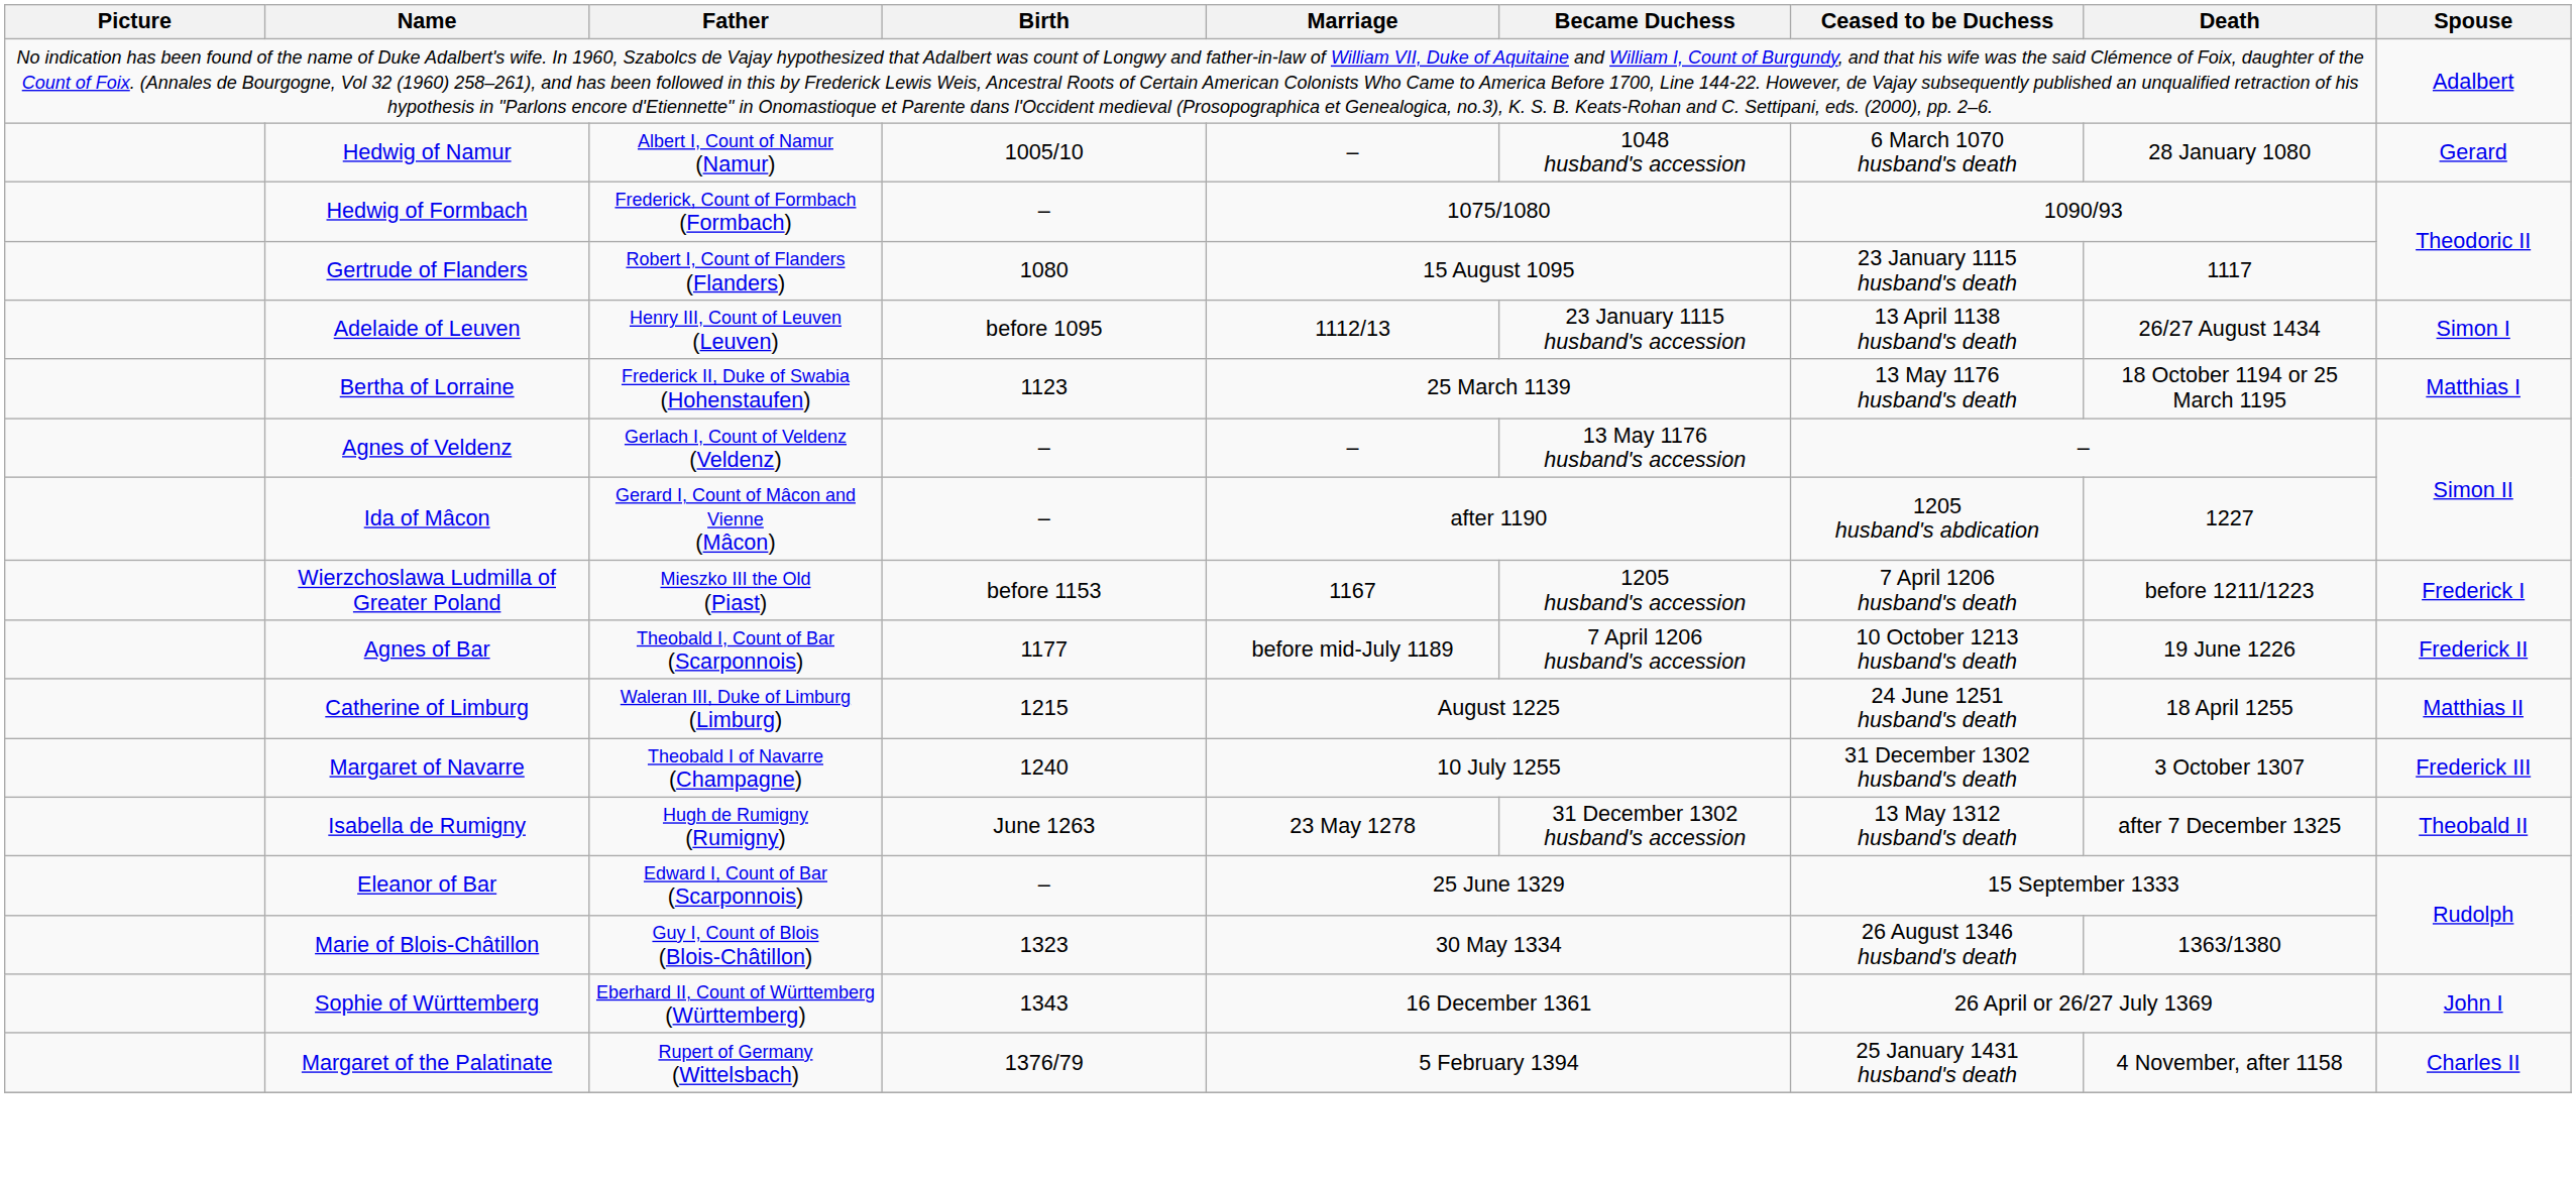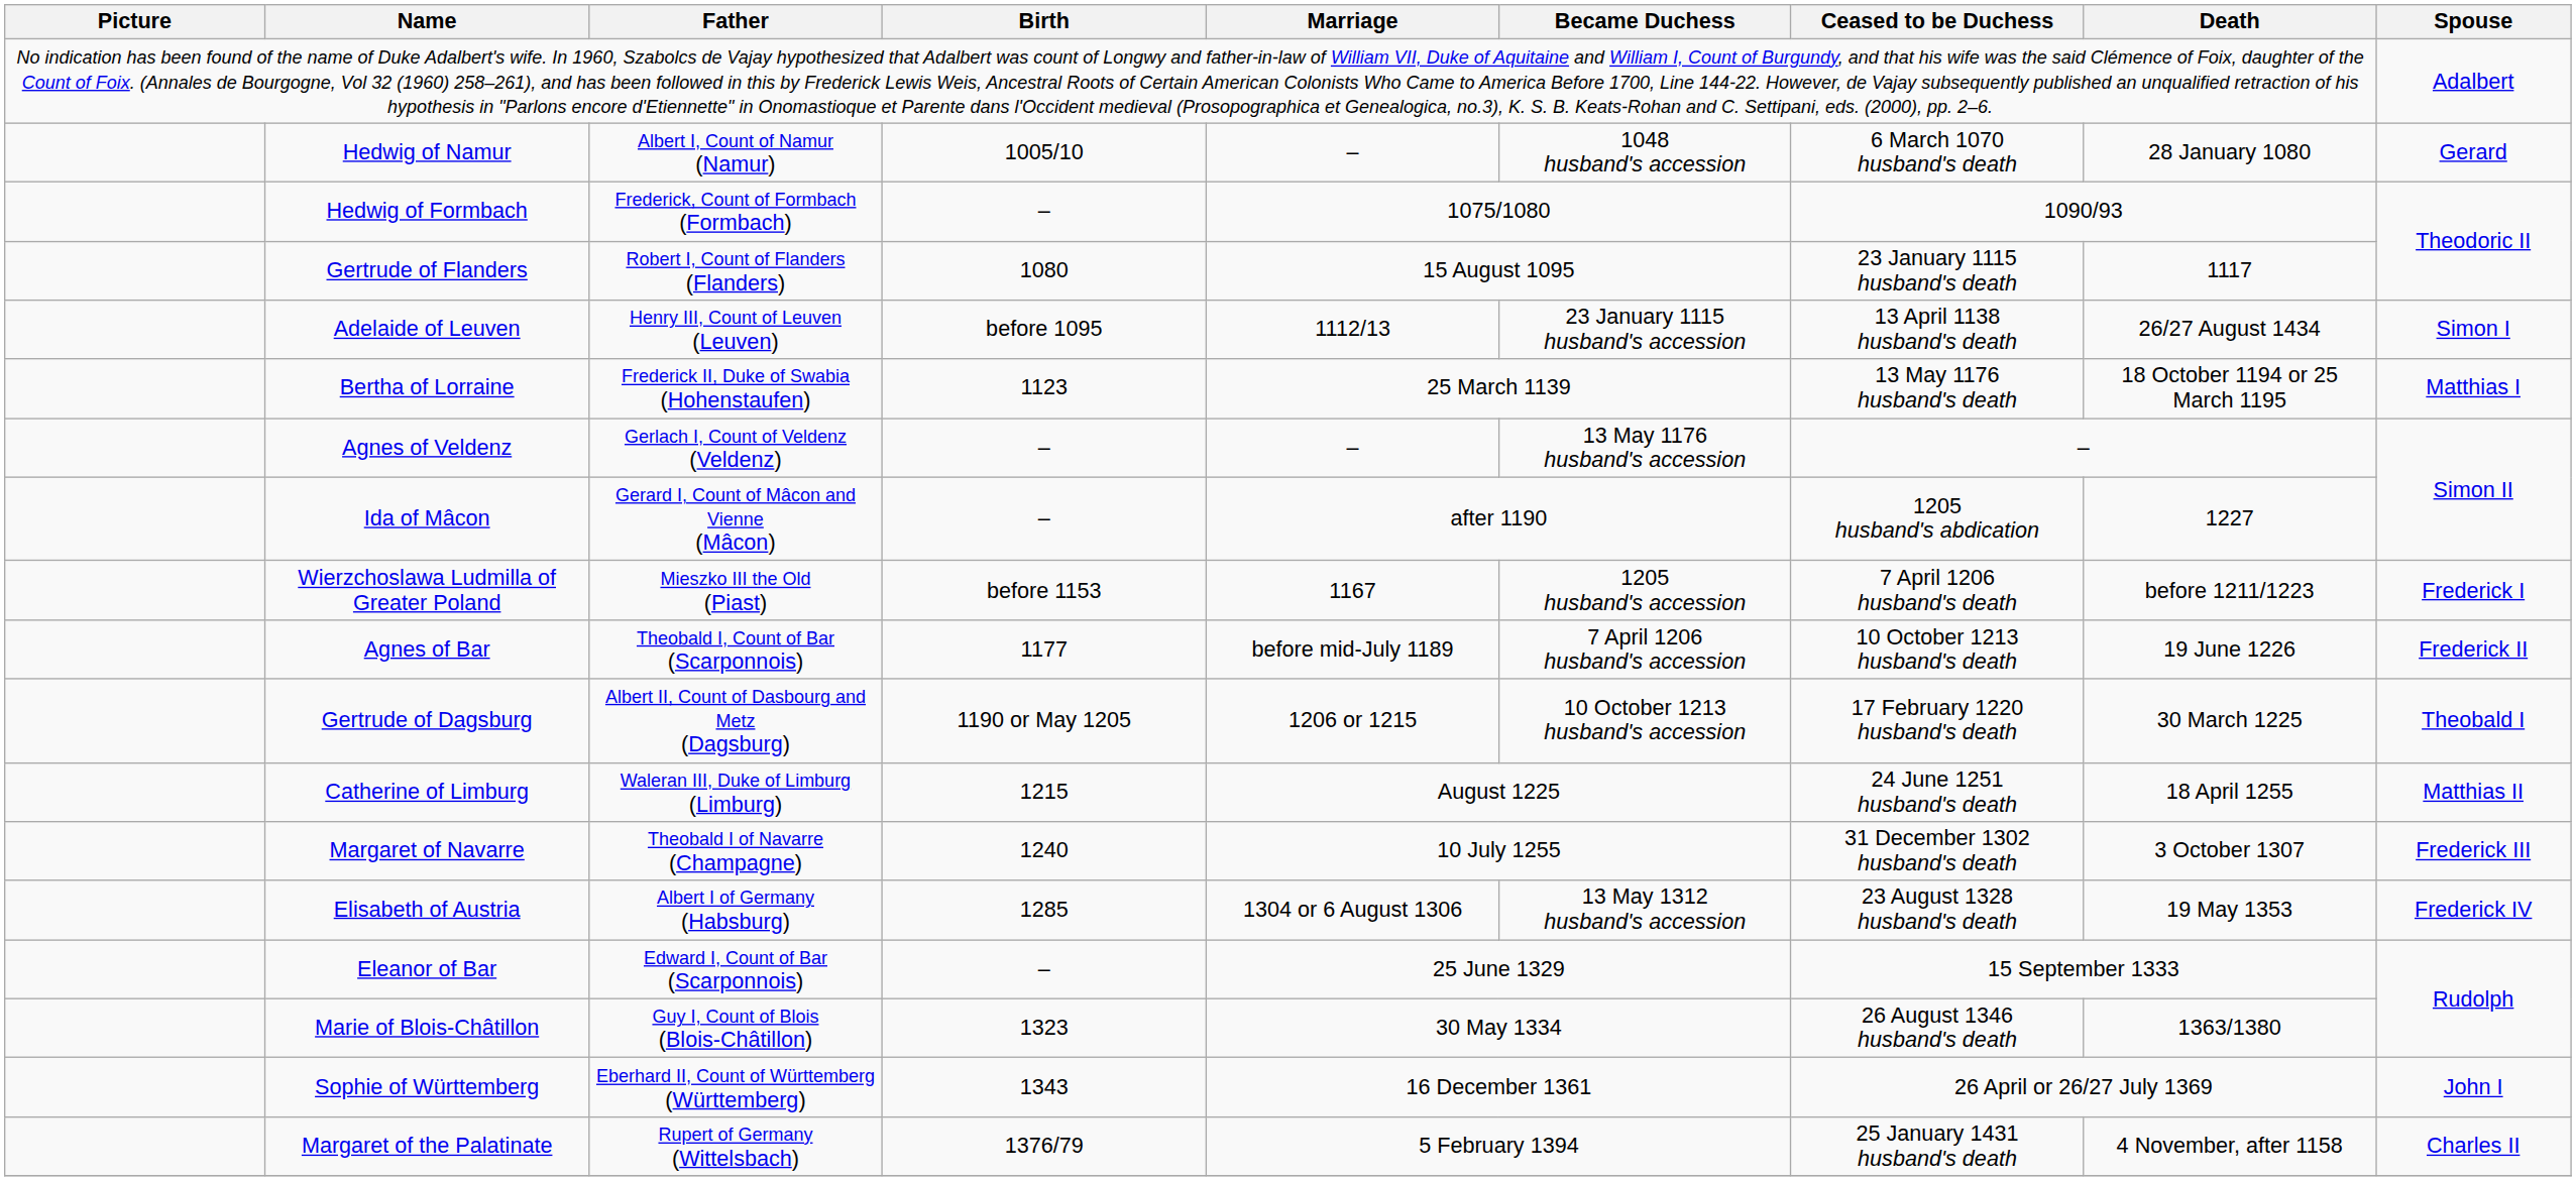 <table width=95% class="wikitable">
 <tr>
 <th width = "8%">Picture</th>
 <th width = "10%">Name</th>
 <th width = "9%">Father</th>
 <th width = "10%">Birth</th>
 <th width = "9%">Marriage</th>
 <th width = "9%">Became Duchess</th>
 <th width = "9%">Ceased to be Duchess</th>
 <th width = "9%">Death</th>
 <th width = "6%">Spouse</th>
 </tr>
 <tr>
 <td align="center" colspan="8"><small><em>No indication has been found of the name of Duke Adalbert's wife.  In 1960, Szabolcs de Vajay hypothesized that Adalbert was count of Longwy and father-in-law of <a href='#'>William VII, Duke of Aquitaine</a> and <a href='#'>William I, Count of Burgundy</a>, and that his wife was the said Clémence of Foix, daughter of the <a href='#'>Count of Foix</a>. (Annales de Bourgogne, Vol 32 (1960) 258–261), and has been followed in this by Frederick Lewis Weis, Ancestral Roots of Certain American Colonists Who Came to America Before 1700, Line 144-22. However, de Vajay subsequently published an unqualified retraction of his hypothesis in "Parlons encore d'Etiennette" in Onomastioque et Parente dans l'Occident medieval (Prosopographica et Genealogica, no.3), K. S. B. Keats-Rohan and C. Settipani, eds. (2000), pp. 2–6.</em></small></td>
 <td align="center"><a href='#'>Adalbert</a></td>
 </tr>
 <tr>
 <td align="center"></td>
 <td align="center"><a href='#'>Hedwig of Namur</a></td>
 <td align="center"><small><a href='#'>Albert I, Count of Namur</a></small><br>(<a href='#'>Namur</a>)</td>
 <td align="center">1005/10</td>
 <td align="center">–</td>
 <td align="center">1048<br><em>husband's accession</em></td>
 <td align="center">6 March 1070<br><em>husband's death</em></td>
 <td align="center">28 January 1080</td>
 <td align="center"><a href='#'>Gerard</a></td>
 </tr>
 <tr>
 <td align="center"></td>
 <td align="center"><a href='#'>Hedwig of Formbach</a></td>
 <td align="center"><small><a href='#'>Frederick, Count of Formbach</a></small><br>(<a href='#'>Formbach</a>)</td>
 <td align="center">–</td>
 <td align="center" colspan="2">1075/1080</td>
 <td align="center" colspan="2">1090/93</td>
 <td align="center" rowspan="2"><a href='#'>Theodoric II</a></td>
 </tr>
 <tr>
 <td align="center"></td>
 <td align="center"><a href='#'>Gertrude of Flanders</a></td>
 <td align="center"><small><a href='#'>Robert I, Count of Flanders</a></small><br>(<a href='#'>Flanders</a>)</td>
 <td align="center">1080</td>
 <td align="center" colspan="2">15 August 1095</td>
 <td align="center">23 January 1115<br><em>husband's death</em></td>
 <td align="center">1117</td>
 </tr>
 <tr>
 <td align="center"></td>
 <td align="center"><a href='#'>Adelaide of Leuven</a></td>
 <td align="center"><small><a href='#'>Henry III, Count of Leuven</a></small><br>(<a href='#'>Leuven</a>)</td>
 <td align="center">before 1095</td>
 <td align="center">1112/13</td>
 <td align="center">23 January 1115<br><em>husband's accession</em></td>
 <td align="center">13 April 1138<br><em>husband's death</em></td>
 <td align="center">26/27 August 1434</td>
 <td align="center"><a href='#'>Simon I</a></td>
 </tr>
 <tr>
 <td align="center"></td>
 <td align="center"><a href='#'>Bertha of Lorraine</a></td>
 <td align="center"><small><a href='#'>Frederick II, Duke of Swabia</a></small><br>(<a href='#'>Hohenstaufen</a>)</td>
 <td align="center">1123</td>
 <td align="center" colspan="2">25 March 1139</td>
 <td align="center">13 May 1176<br><em>husband's death</em></td>
 <td align="center">18 October 1194 or 25 March 1195</td>
 <td align="center"><a href='#'>Matthias I</a></td>
 </tr>
 <tr>
 <td align="center"></td>
 <td align="center"><a href='#'>Agnes of Veldenz</a></td>
 <td align="center"><small><a href='#'>Gerlach I, Count of Veldenz</a></small><br>(<a href='#'>Veldenz</a>)</td>
 <td align="center">–</td>
 <td align="center">–</td>
 <td align="center">13 May 1176<br><em>husband's accession</em></td>
 <td align="center" colspan="2">–</td>
 <td align="center" rowspan="2"><a href='#'>Simon II</a></td>
 </tr>
 <tr>
 <td align="center"></td>
 <td align="center"><a href='#'>Ida of Mâcon</a></td>
 <td align="center"><small><a href='#'>Gerard I, Count of Mâcon and Vienne</a></small><br>(<a href='#'>Mâcon</a>)</td>
 <td align="center">–</td>
 <td align="center" colspan="2">after 1190</td>
 <td align="center">1205<br><em>husband's abdication</em></td>
 <td align="center">1227</td>
 </tr>
 <tr>
 <td align="center"></td>
 <td align="center"><a href='#'>Wierzchoslawa Ludmilla of Greater Poland</a></td>
 <td align="center"><small><a href='#'>Mieszko III the Old</a></small><br>(<a href='#'>Piast</a>)</td>
 <td align="center">before 1153</td>
 <td align="center">1167</td>
 <td align="center">1205<br><em>husband's accession</em></td>
 <td align="center">7 April 1206<br><em>husband's death</em></td>
 <td align="center">before 1211/1223</td>
 <td align="center"><a href='#'>Frederick I</a></td>
 </tr>
 <tr>
 <td align="center"></td>
 <td align="center"><a href='#'>Agnes of Bar</a></td>
 <td align="center"><small><a href='#'>Theobald I, Count of Bar</a></small><br>(<a href='#'>Scarponnois</a>)</td>
 <td align="center">1177</td>
 <td align="center">before mid-July 1189</td>
 <td align="center">7 April 1206<br><em>husband's accession</em></td>
 <td align="center">10 October 1213<br><em>husband's death</em></td>
 <td align="center">19 June 1226</td>
 <td align="center"><a href='#'>Frederick II</a></td>
 </tr>
 <tr>
 <td align="center"></td>
+<td align="center"><a href='#'>Gertrude of Dagsburg</a></td>
+<td align="center"><small><a href='#'>Albert II, Count of Dasbourg and Metz</a></small><br>(<a href='#'>Dagsburg</a>)</td>
+<td align="center">1190 or May 1205</td>
+<td align="center">1206 or 1215</td>
+<td align="center">10 October 1213<br><em>husband's accession</em></td>
+<td align="center">17 February 1220<br><em>husband's death</em></td>
+<td align="center">30 March 1225</td>
+<td align="center"><a href='#'>Theobald I</a></td>
+</tr>
+<tr>
+<td align="center"></td>
 <td align="center"><a href='#'>Catherine of Limburg</a></td>
 <td align="center"><small><a href='#'>Waleran III, Duke of Limburg</a></small><br>(<a href='#'>Limburg</a>)</td>
 <td align="center">1215</td>
 <td align="center" colspan="2">August 1225</td>
 <td align="center">24 June 1251<br><em>husband's death</em></td>
 <td align="center">18 April 1255</td>
 <td align="center"><a href='#'>Matthias II</a></td>
 </tr>
 <tr>
 <td align="center"></td>
 <td align="center"><a href='#'>Margaret of Navarre</a></td>
 <td align="center"><small><a href='#'>Theobald I of Navarre</a></small><br>(<a href='#'>Champagne</a>)</td>
 <td align="center">1240</td>
 <td align="center" colspan="2">10 July 1255</td>
 <td align="center">31 December 1302<br><em>husband's death</em></td>
 <td align="center">3 October 1307</td>
 <td align="center"><a href='#'>Frederick III</a></td>
 </tr>
 <tr>
 <td align="center"></td>
-<td align="center"><a href='#'>Isabella de Rumigny</a></td>
-<td align="center"><small><a href='#'>Hugh de Rumigny</a></small><br>(<a href='#'>Rumigny</a>)</td>
-<td align="center">June 1263</td>
-<td align="center">23 May 1278</td>
-<td align="center">31 December 1302<br><em>husband's accession</em></td>
-<td align="center">13 May 1312<br><em>husband's death</em></td>
-<td align="center">after 7 December 1325</td>
-<td align="center"><a href='#'>Theobald II</a></td>
+<td align="center"><a href='#'>Elisabeth of Austria</a></td>
+<td align="center"><small><a href='#'>Albert I of Germany</a></small><br>(<a href='#'>Habsburg</a>)</td>
+<td align="center">1285</td>
+<td align="center">1304 or 6 August 1306</td>
+<td align="center">13 May 1312<br><em>husband's accession</em></td>
+<td align="center">23 August 1328<br><em>husband's death</em></td>
+<td align="center">19 May 1353</td>
+<td align="center"><a href='#'>Frederick IV</a></td>
 </tr>
 <tr>
 <td align="center"></td>
 <td align="center"><a href='#'>Eleanor of Bar</a></td>
 <td align="center"><small><a href='#'>Edward I, Count of Bar</a></small><br>(<a href='#'>Scarponnois</a>)</td>
 <td align="center">–</td>
 <td align="center" colspan="2">25 June 1329</td>
 <td align="center" colspan="2">15 September 1333</td>
 <td align="center" rowspan="2"><a href='#'>Rudolph</a></td>
 </tr>
 <tr>
 <td align="center"></td>
 <td align="center"><a href='#'>Marie of Blois-Châtillon</a></td>
 <td align="center"><small><a href='#'>Guy I, Count of Blois</a></small><br>(<a href='#'>Blois-Châtillon</a>)</td>
 <td align="center">1323</td>
 <td align="center" colspan="2">30 May 1334</td>
 <td align="center">26 August 1346<br><em>husband's death</em></td>
 <td align="center">1363/1380</td>
 </tr>
 <tr>
 <td align="center"></td>
 <td align="center"><a href='#'>Sophie of Württemberg</a></td>
 <td align="center"><small><a href='#'>Eberhard II, Count of Württemberg</a></small><br>(<a href='#'>Württemberg</a>)</td>
 <td align="center">1343</td>
 <td align="center" colspan="2">16 December 1361</td>
 <td align="center" colspan="2">26 April or 26/27 July 1369</td>
 <td align="center"><a href='#'>John I</a></td>
 </tr>
 <tr>
 <td align="center"></td>
 <td align="center"><a href='#'>Margaret of the Palatinate</a></td>
 <td align="center"><small><a href='#'>Rupert of Germany</a></small><br>(<a href='#'>Wittelsbach</a>)</td>
 <td align="center">1376/79</td>
 <td align="center" colspan="2">5 February 1394</td>
 <td align="center">25 January 1431<br><em>husband's death</em></td>
 <td align="center">4 November, after 1158</td>
 <td align="center"><a href='#'>Charles II</a></td>
 </tr>
 <tr>
 </tr>
 </table>
